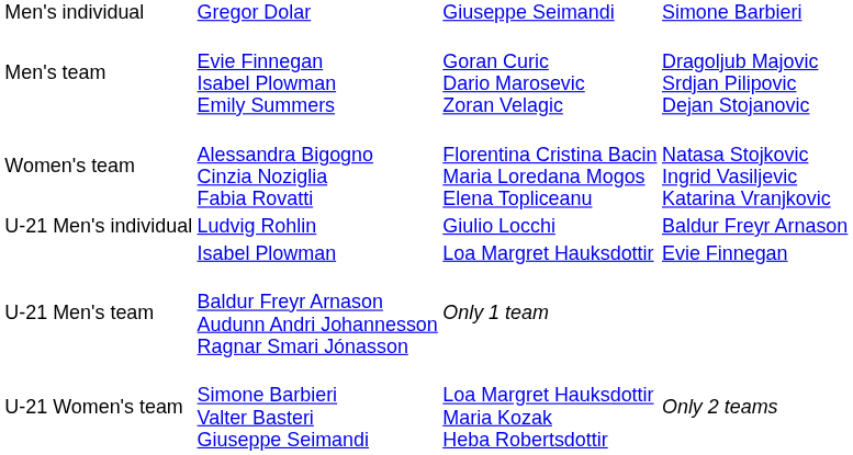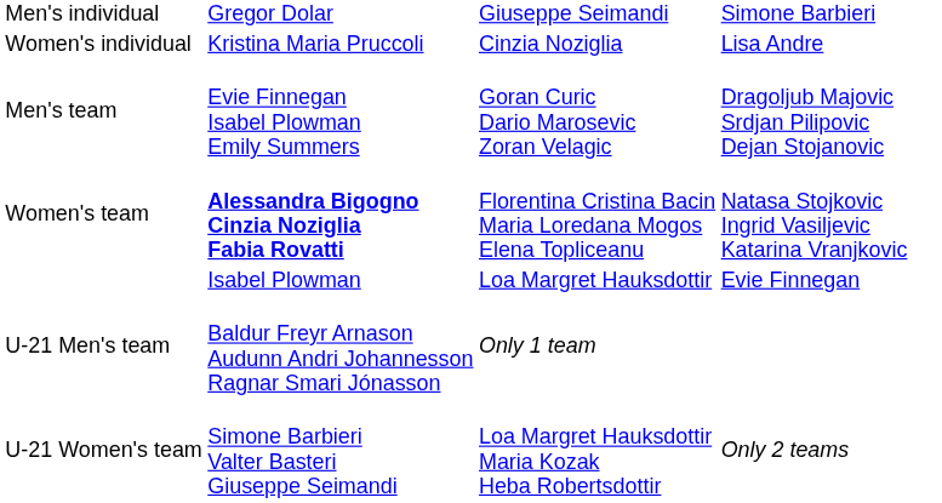 <table>
 <tr>
 <td>Men's individual</td>
 <td> <a href='#'>Gregor Dolar</a></td>
 <td> <a href='#'>Giuseppe Seimandi</a></td>
 <td> <a href='#'>Simone Barbieri</a></td>
+</tr>
+<tr>
+<td>Women's individual</td>
+<td> <a href='#'>Kristina Maria Pruccoli</a></td>
+<td> <a href='#'>Cinzia Noziglia</a></td>
+<td> <a href='#'>Lisa Andre</a></td>
 </tr>
 <tr>
 <td>Men's team</td>
 <td><br><a href='#'>Evie Finnegan</a><br><a href='#'>Isabel Plowman</a><br><a href='#'>Emily Summers</a></td>
 <td><br><a href='#'>Goran Curic</a><br><a href='#'>Dario Marosevic</a><br><a href='#'>Zoran Velagic</a></td>
 <td><br><a href='#'>Dragoljub Majovic</a><br><a href='#'>Srdjan Pilipovic</a><br><a href='#'>Dejan Stojanovic</a></td>
 </tr>
 <tr>
 <td>Women's team</td>
-<td><br><a href='#'>Alessandra Bigogno</a><br><a href='#'>Cinzia Noziglia</a><br><a href='#'>Fabia Rovatti</a></td>
+<td><strong><br><a href='#'>Alessandra Bigogno</a><br><a href='#'>Cinzia Noziglia</a><br><a href='#'>Fabia Rovatti</a></strong></td>
 <td><br><a href='#'>Florentina Cristina Bacin</a><br><a href='#'>Maria Loredana Mogos</a><br><a href='#'>Elena Topliceanu</a></td>
 <td><br><a href='#'>Natasa Stojkovic</a><br><a href='#'>Ingrid Vasiljevic</a><br><a href='#'>Katarina Vranjkovic</a></td>
-</tr>
-<tr>
-<td>U-21 Men's individual</td>
-<td> <a href='#'>Ludvig Rohlin</a></td>
-<td> <a href='#'>Giulio Locchi</a></td>
-<td> <a href='#'>Baldur Freyr Arnason</a></td>
 </tr>
 <tr>
 <td></td>
 <td> <a href='#'>Isabel Plowman</a></td>
 <td> <a href='#'>Loa Margret Hauksdottir</a></td>
 <td> <a href='#'>Evie Finnegan</a></td>
 </tr>
 <tr>
 <td>U-21 Men's team</td>
 <td><br><a href='#'>Baldur Freyr Arnason</a><br><a href='#'>Audunn Andri Johannesson</a><br><a href='#'>Ragnar Smari Jónasson</a></td>
 <td colspan=2><em>Only 1 team</em></td>
 </tr>
 <tr>
 <td>U-21 Women's team</td>
 <td><br><a href='#'>Simone Barbieri</a><br><a href='#'>Valter Basteri</a><br><a href='#'>Giuseppe Seimandi</a></td>
 <td><br><a href='#'>Loa Margret Hauksdottir</a><br><a href='#'>Maria Kozak</a><br><a href='#'>Heba Robertsdottir</a></td>
 <td><em>Only 2 teams</em></td>
 </tr>
 </table>
